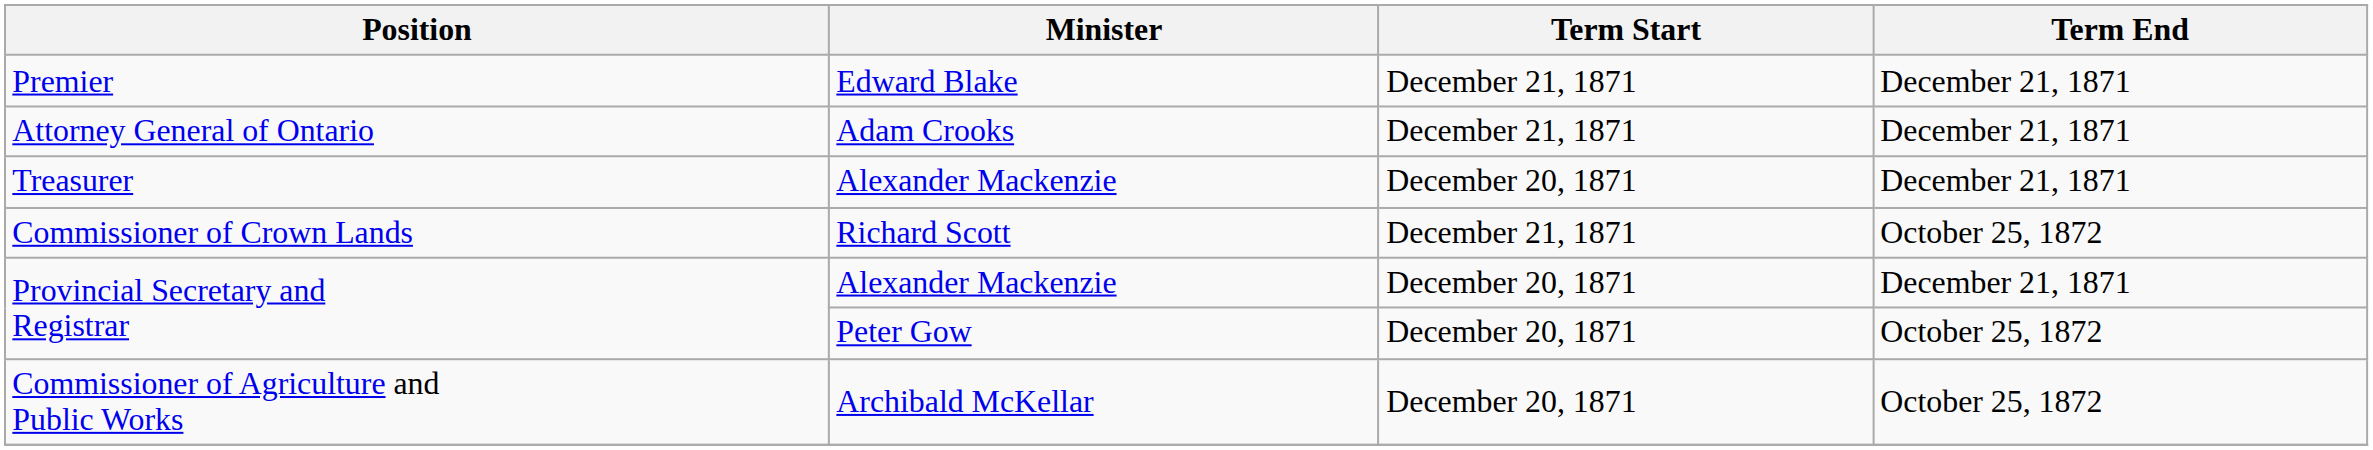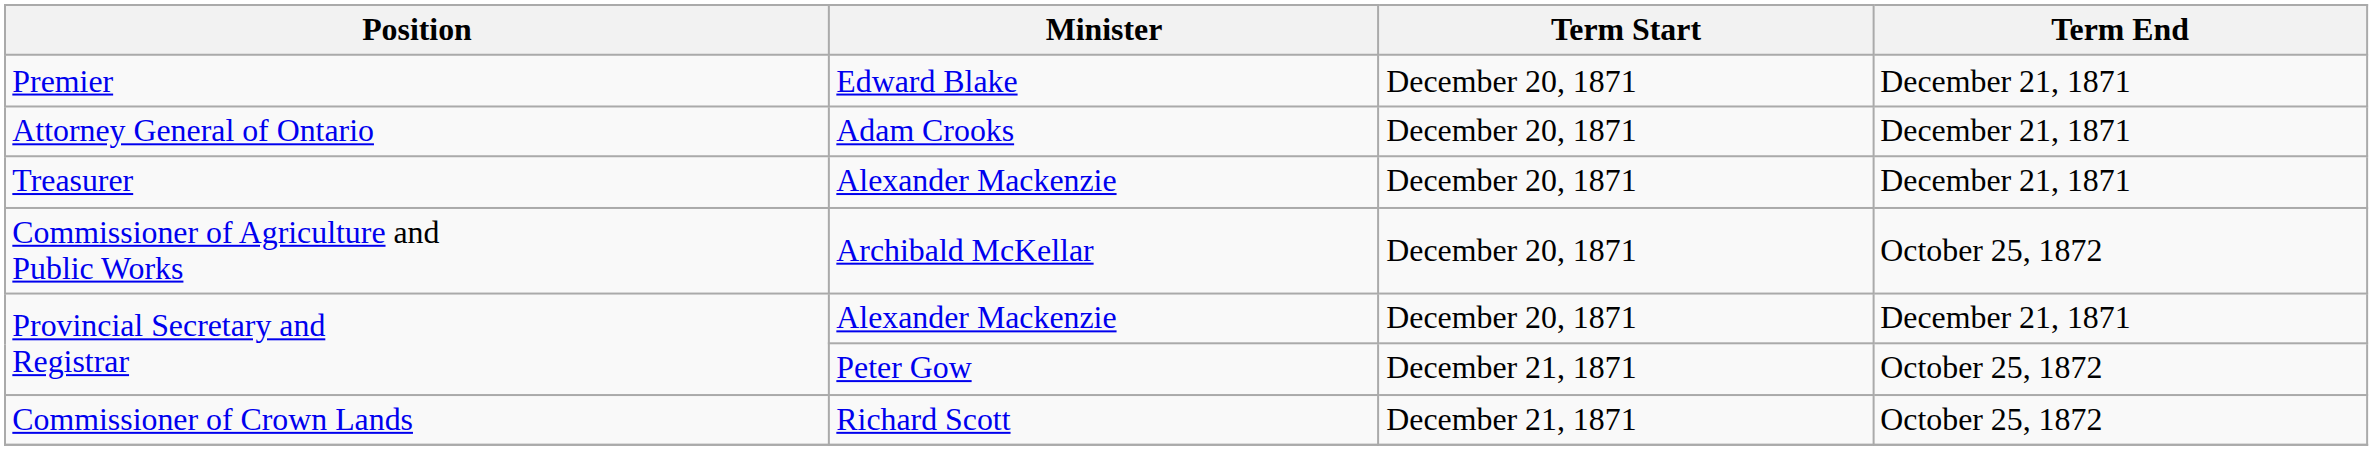 <table class="wikitable" style="width: 75%">
 <tr>
 <th>Position</th>
 <th>Minister</th>
 <th>Term Start</th>
 <th>Term End</th>
 </tr>
 <tr>
 <td><a href='#'>Premier</a></td>
 <td><a href='#'>Edward Blake</a></td>
-<td>December 21, 1871</td>
+<td>December 20, 1871</td>
 <td>December 21, 1871</td>
 </tr>
 <tr>
 <td><a href='#'>Attorney General of Ontario</a></td>
 <td><a href='#'>Adam Crooks</a></td>
-<td>December 21, 1871</td>
+<td>December 20, 1871</td>
 <td>December 21, 1871</td>
 </tr>
 <tr>
 <td><a href='#'>Treasurer</a></td>
 <td><a href='#'>Alexander Mackenzie</a></td>
 <td>December 20, 1871</td>
 <td>December 21, 1871</td>
 </tr>
 <tr>
-<td><a href='#'>Commissioner of Crown Lands</a></td>
-<td><a href='#'>Richard Scott</a></td>
-<td>December 21, 1871</td>
+<td><a href='#'>Commissioner of Agriculture</a> and <br> <a href='#'>Public Works</a></td>
+<td><a href='#'>Archibald McKellar</a></td>
+<td>December 20, 1871</td>
 <td>October 25, 1872</td>
 </tr>
 <tr>
 <td rowspan="2"><a href='#'>Provincial Secretary and <br> Registrar</a></td>
 <td><a href='#'>Alexander Mackenzie</a></td>
 <td>December 20, 1871</td>
 <td>December 21, 1871</td>
 </tr>
 <tr>
 <td><a href='#'>Peter Gow</a></td>
-<td>December 20, 1871</td>
+<td>December 21, 1871</td>
 <td>October 25, 1872</td>
 </tr>
 <tr>
-<td><a href='#'>Commissioner of Agriculture</a> and <br> <a href='#'>Public Works</a></td>
-<td><a href='#'>Archibald McKellar</a></td>
-<td>December 20, 1871</td>
+<td><a href='#'>Commissioner of Crown Lands</a></td>
+<td><a href='#'>Richard Scott</a></td>
+<td>December 21, 1871</td>
 <td>October 25, 1872</td>
 </tr>
 <tr>
 </tr>
 </table>
